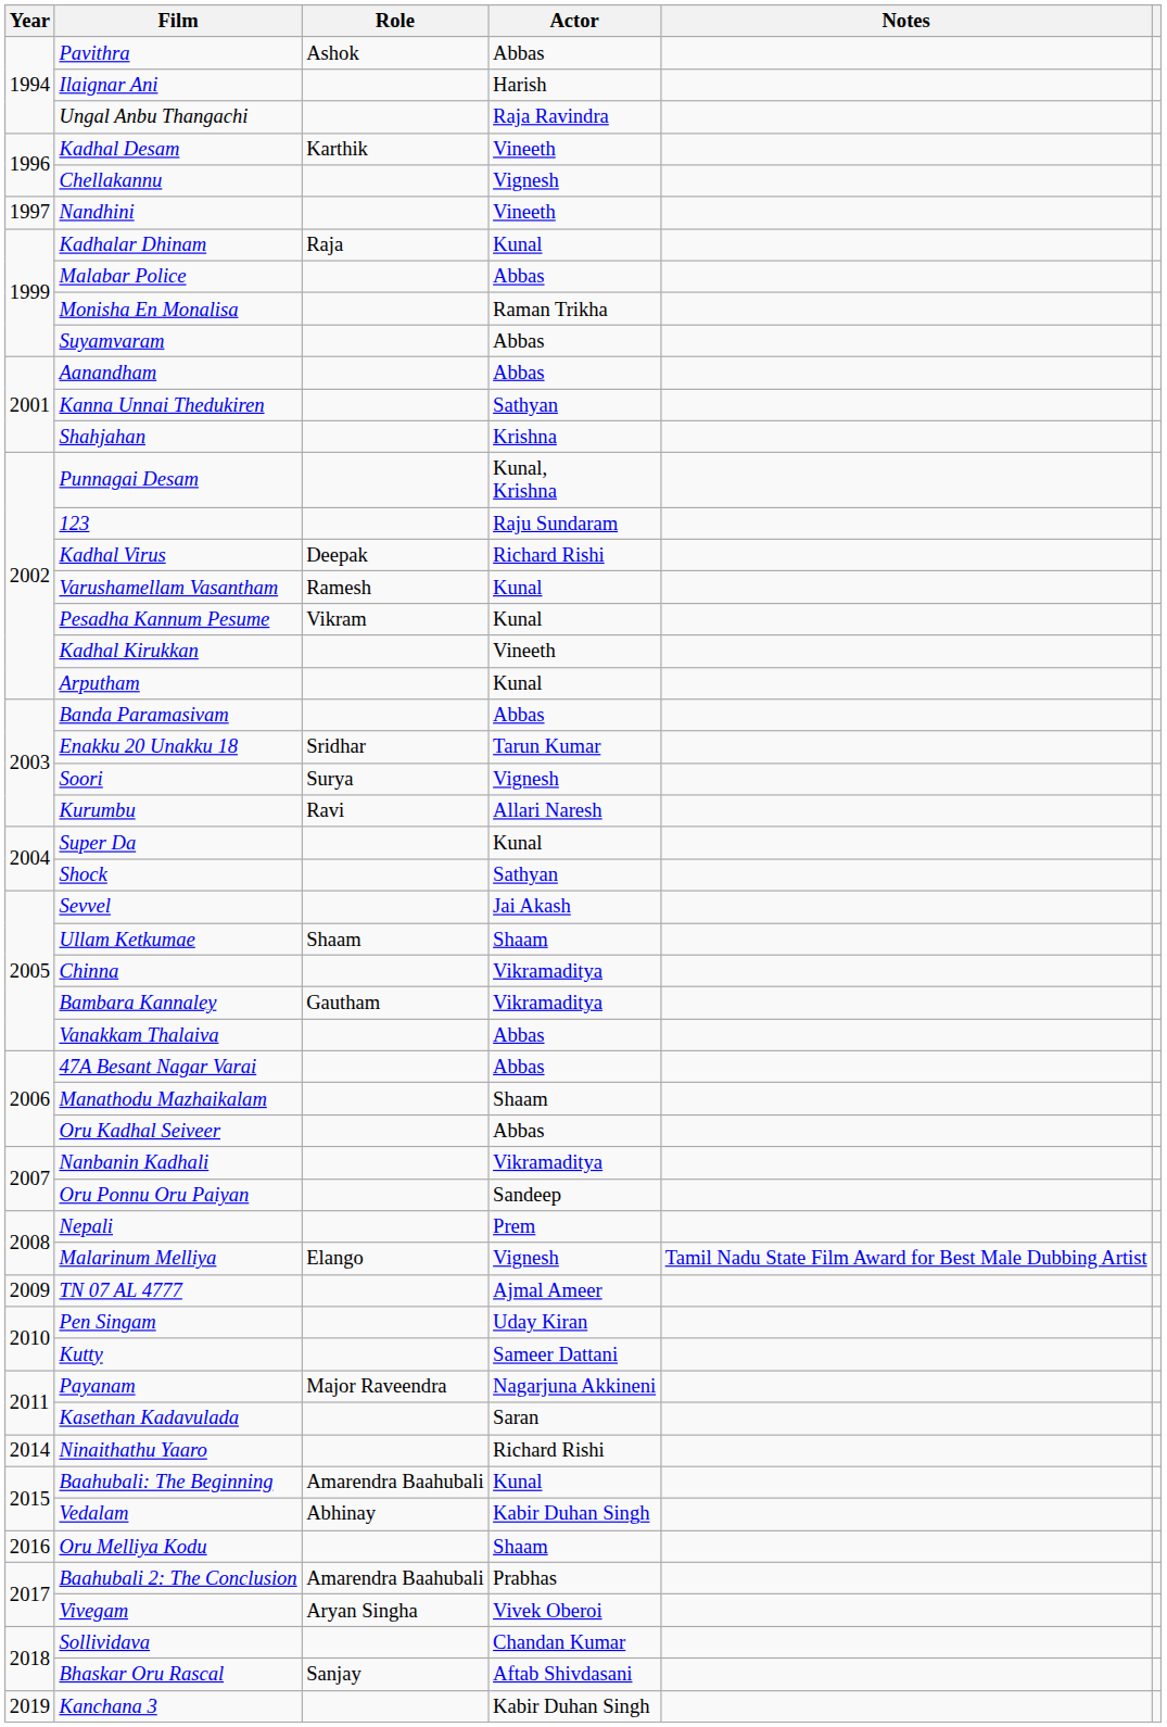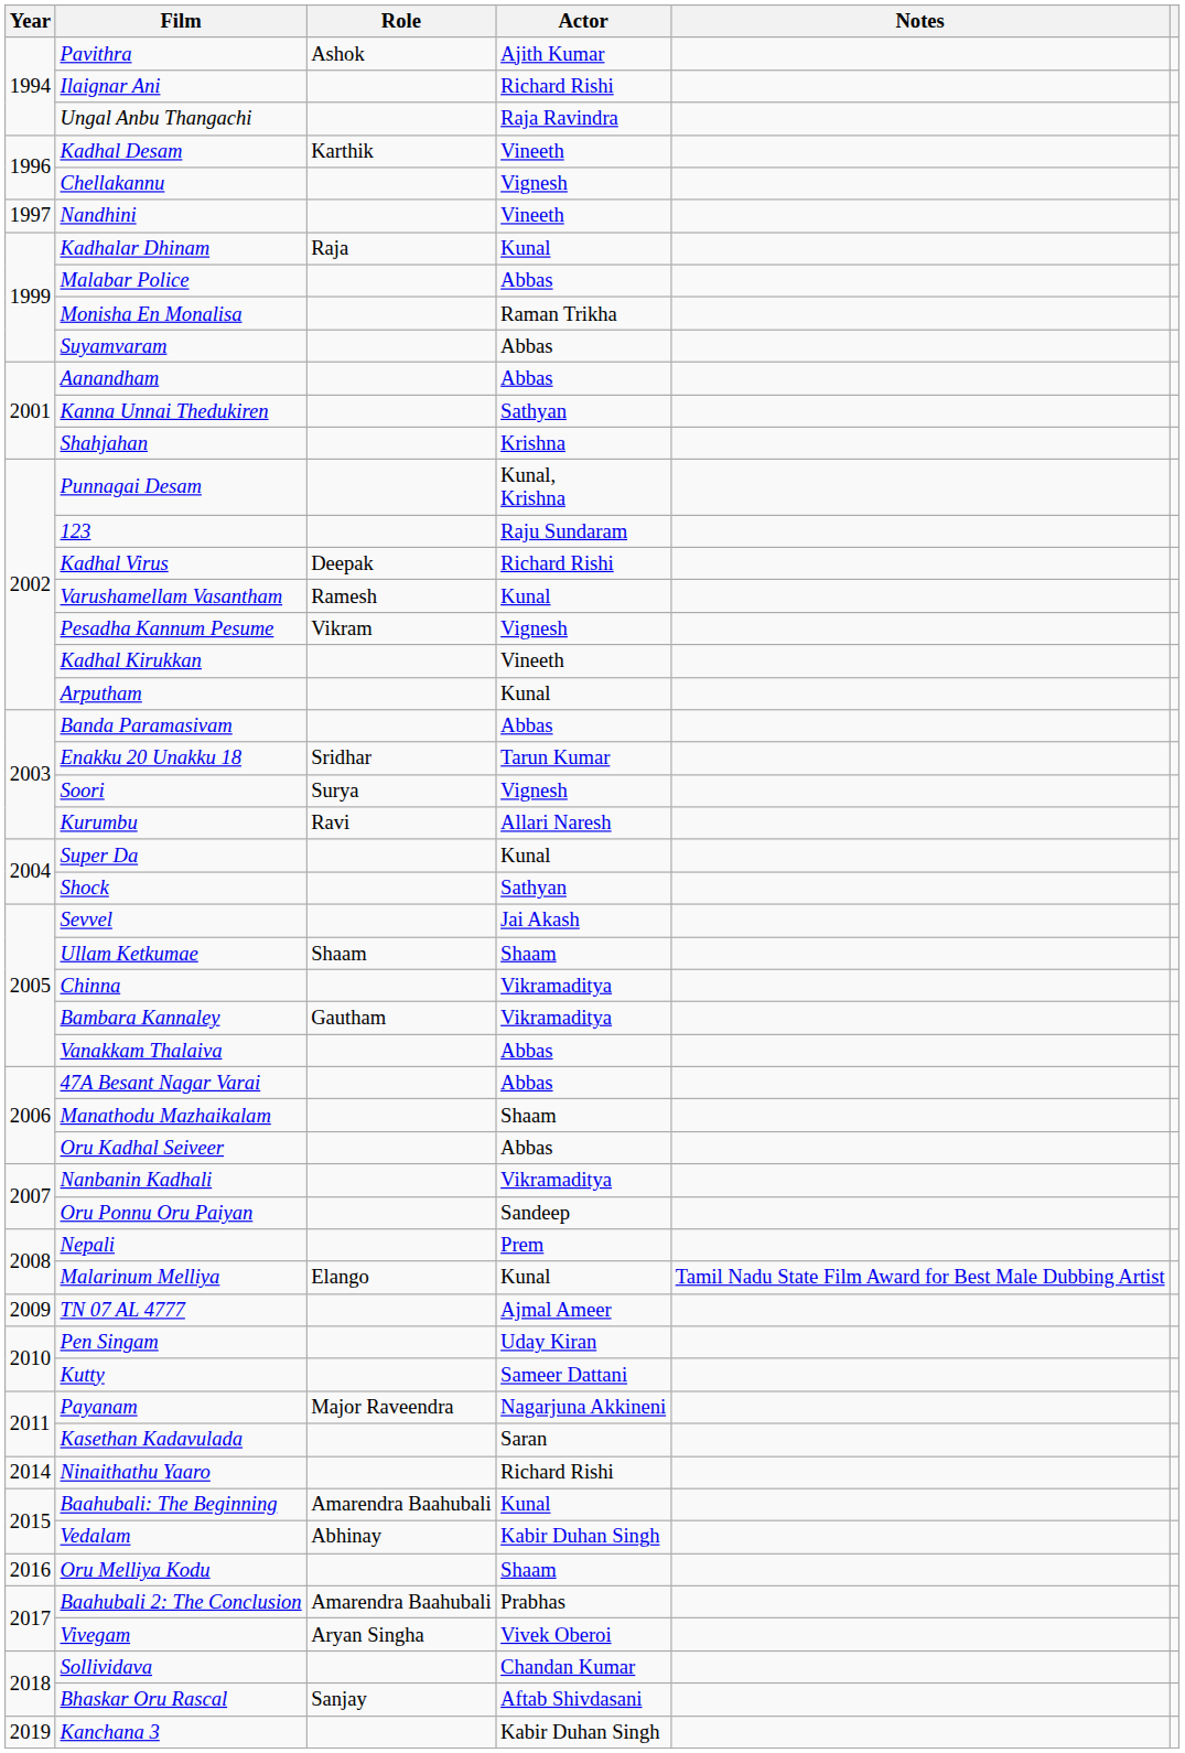 <table class="wikitable">
 <tr>
 <th>Year</th>
 <th>Film</th>
 <th>Role</th>
 <th>Actor</th>
 <th>Notes</th>
 <th class="unsortable"></th>
 </tr>
 <tr>
 <td rowspan="3">1994</td>
 <td><em><a href='#'>Pavithra</a></em></td>
 <td>Ashok</td>
-<td>Abbas</td>
+<td><a href='#'>Ajith Kumar</a></td>
 <td></td>
 <td></td>
 </tr>
 <tr>
 <td><em><a href='#'>Ilaignar Ani</a></em></td>
 <td></td>
-<td>Harish</td>
+<td><a href='#'>Richard Rishi</a></td>
 <td></td>
 <td></td>
 </tr>
 <tr>
 <td><em>Ungal Anbu Thangachi</em></td>
 <td></td>
 <td><a href='#'>Raja Ravindra</a></td>
 <td></td>
 <td></td>
 </tr>
 <tr>
 <td rowspan="2">1996</td>
 <td><em><a href='#'>Kadhal Desam</a></em></td>
 <td>Karthik</td>
 <td><a href='#'>Vineeth</a></td>
 <td></td>
 <td></td>
 </tr>
 <tr>
 <td><em><a href='#'>Chellakannu</a></em></td>
 <td></td>
 <td><a href='#'>Vignesh</a></td>
 <td></td>
 <td></td>
 </tr>
 <tr>
 <td>1997</td>
 <td><a href='#'><em>Nandhini</em></a></td>
 <td></td>
 <td><a href='#'>Vineeth</a></td>
 <td></td>
 <td></td>
 </tr>
 <tr>
 <td rowspan="4">1999</td>
 <td><em><a href='#'>Kadhalar Dhinam</a></em></td>
 <td>Raja</td>
 <td><a href='#'>Kunal</a></td>
 <td></td>
 <td></td>
 </tr>
 <tr>
 <td><em><a href='#'>Malabar Police</a></em></td>
 <td></td>
 <td><a href='#'>Abbas</a></td>
 <td></td>
 <td></td>
 </tr>
 <tr>
 <td><em><a href='#'>Monisha En Monalisa</a></em></td>
 <td></td>
 <td>Raman Trikha</td>
 <td></td>
 <td></td>
 </tr>
 <tr>
 <td><em><a href='#'>Suyamvaram</a></em></td>
 <td></td>
 <td>Abbas</td>
 <td></td>
 <td></td>
 </tr>
 <tr>
 <td rowspan="3">2001</td>
 <td><em><a href='#'>Aanandham</a></em></td>
 <td></td>
 <td><a href='#'>Abbas</a></td>
 <td></td>
 <td></td>
 </tr>
 <tr>
 <td><em><a href='#'>Kanna Unnai Thedukiren</a></em></td>
 <td></td>
 <td><a href='#'>Sathyan</a></td>
 <td></td>
 <td></td>
 </tr>
 <tr>
 <td><em><a href='#'>Shahjahan</a></em></td>
 <td></td>
 <td><a href='#'>Krishna</a></td>
 <td></td>
 <td></td>
 </tr>
 <tr>
 <td rowspan="7">2002</td>
 <td><em><a href='#'>Punnagai Desam</a></em></td>
 <td></td>
 <td>Kunal,<br><a href='#'>Krishna</a></td>
 <td></td>
 <td></td>
 </tr>
 <tr>
 <td><em><a href='#'>123</a></em></td>
 <td></td>
 <td><a href='#'>Raju Sundaram</a></td>
 <td></td>
 <td></td>
 </tr>
 <tr>
 <td><em><a href='#'>Kadhal Virus</a></em></td>
 <td>Deepak</td>
 <td><a href='#'>Richard Rishi</a></td>
 <td></td>
 <td></td>
 </tr>
 <tr>
 <td><em><a href='#'>Varushamellam Vasantham</a></em></td>
 <td>Ramesh</td>
 <td><a href='#'>Kunal</a></td>
 <td></td>
 <td></td>
 </tr>
 <tr>
 <td><em><a href='#'>Pesadha Kannum Pesume</a></em></td>
 <td>Vikram</td>
-<td>Kunal</td>
+<td><a href='#'>Vignesh</a></td>
 <td></td>
 <td></td>
 </tr>
 <tr>
 <td><em><a href='#'>Kadhal Kirukkan</a></em></td>
 <td></td>
 <td>Vineeth</td>
 <td></td>
 <td></td>
 </tr>
 <tr>
 <td><em><a href='#'>Arputham</a></em></td>
 <td></td>
 <td>Kunal</td>
 <td></td>
 <td></td>
 </tr>
 <tr>
 <td rowspan="4">2003</td>
 <td><em><a href='#'>Banda Paramasivam</a></em></td>
 <td></td>
 <td><a href='#'>Abbas</a></td>
 <td></td>
 <td></td>
 </tr>
 <tr>
 <td><em><a href='#'>Enakku 20 Unakku 18</a></em></td>
 <td>Sridhar</td>
 <td><a href='#'>Tarun Kumar</a></td>
 <td></td>
 <td></td>
 </tr>
 <tr>
 <td><a href='#'><em>Soori</em></a></td>
 <td>Surya</td>
 <td><a href='#'>Vignesh</a></td>
 <td></td>
 <td></td>
 </tr>
 <tr>
 <td><em><a href='#'>Kurumbu</a></em></td>
 <td>Ravi</td>
 <td><a href='#'>Allari Naresh</a></td>
 <td></td>
 <td></td>
 </tr>
 <tr>
 <td rowspan="2">2004</td>
 <td><em><a href='#'>Super Da</a></em></td>
 <td></td>
 <td>Kunal</td>
 <td></td>
 <td></td>
 </tr>
 <tr>
 <td><a href='#'><em>Shock</em></a></td>
 <td></td>
 <td><a href='#'>Sathyan</a></td>
 <td></td>
 <td></td>
 </tr>
 <tr>
 <td rowspan="5">2005</td>
 <td><em><a href='#'>Sevvel</a></em></td>
 <td></td>
 <td><a href='#'>Jai Akash</a></td>
 <td></td>
 <td></td>
 </tr>
 <tr>
 <td><em><a href='#'>Ullam Ketkumae</a></em></td>
 <td>Shaam</td>
 <td><a href='#'>Shaam</a></td>
 <td></td>
 <td></td>
 </tr>
 <tr>
 <td><a href='#'><em>Chinna</em></a></td>
 <td></td>
 <td><a href='#'>Vikramaditya</a></td>
 <td></td>
 <td></td>
 </tr>
 <tr>
 <td><em><a href='#'>Bambara Kannaley</a></em></td>
 <td>Gautham</td>
 <td><a href='#'>Vikramaditya</a></td>
 <td></td>
 <td></td>
 </tr>
 <tr>
 <td><em><a href='#'>Vanakkam Thalaiva</a></em></td>
 <td></td>
 <td><a href='#'>Abbas</a></td>
 <td></td>
 <td></td>
 </tr>
 <tr>
 <td rowspan="3">2006</td>
 <td><em><a href='#'>47A Besant Nagar Varai</a></em></td>
 <td></td>
 <td><a href='#'>Abbas</a></td>
 <td></td>
 <td></td>
 </tr>
 <tr>
 <td><em><a href='#'>Manathodu Mazhaikalam</a></em></td>
 <td></td>
 <td>Shaam</td>
 <td></td>
 <td></td>
 </tr>
 <tr>
 <td><em><a href='#'>Oru Kadhal Seiveer</a></em></td>
 <td></td>
 <td>Abbas</td>
 <td></td>
 <td></td>
 </tr>
 <tr>
 <td rowspan="2">2007</td>
 <td><em><a href='#'>Nanbanin Kadhali</a></em></td>
 <td></td>
 <td><a href='#'>Vikramaditya</a></td>
 <td></td>
 <td></td>
 </tr>
 <tr>
 <td><em><a href='#'>Oru Ponnu Oru Paiyan</a></em></td>
 <td></td>
 <td>Sandeep</td>
 <td></td>
 <td></td>
 </tr>
 <tr>
 <td rowspan="2">2008</td>
 <td><a href='#'><em>Nepali</em></a></td>
 <td></td>
 <td><a href='#'>Prem</a></td>
 <td></td>
 <td></td>
 </tr>
 <tr>
 <td><em><a href='#'>Malarinum Melliya</a></em></td>
 <td>Elango</td>
-<td><a href='#'>Vignesh</a></td>
+<td>Kunal</td>
 <td><a href='#'>Tamil Nadu State Film Award for Best Male Dubbing Artist</a></td>
 <td></td>
 </tr>
 <tr>
 <td>2009</td>
 <td><em><a href='#'>TN 07 AL 4777</a></em></td>
 <td></td>
 <td><a href='#'>Ajmal Ameer</a></td>
 <td></td>
 <td></td>
 </tr>
 <tr>
 <td rowspan="2">2010</td>
 <td><em><a href='#'>Pen Singam</a></em></td>
 <td></td>
 <td><a href='#'>Uday Kiran</a></td>
 <td></td>
 <td></td>
 </tr>
 <tr>
 <td><a href='#'><em>Kutty</em></a></td>
 <td></td>
 <td><a href='#'>Sameer Dattani</a></td>
 <td></td>
 <td></td>
 </tr>
 <tr>
 <td rowspan="2">2011</td>
 <td><em><a href='#'>Payanam</a></em></td>
 <td>Major Raveendra</td>
 <td><a href='#'>Nagarjuna Akkineni</a></td>
 <td></td>
 <td></td>
 </tr>
 <tr>
 <td><em><a href='#'>Kasethan Kadavulada</a></em></td>
 <td></td>
 <td>Saran</td>
 <td></td>
 <td></td>
 </tr>
 <tr>
 <td>2014</td>
 <td><em><a href='#'>Ninaithathu Yaaro</a></em></td>
 <td></td>
 <td>Richard Rishi</td>
 <td></td>
 <td></td>
 </tr>
 <tr>
 <td rowspan="2">2015</td>
 <td><em><a href='#'>Baahubali: The Beginning</a></em></td>
 <td>Amarendra Baahubali</td>
 <td><a href='#'>Kunal</a></td>
 <td></td>
 <td></td>
 </tr>
 <tr>
 <td><em><a href='#'>Vedalam</a></em></td>
 <td>Abhinay</td>
 <td><a href='#'>Kabir Duhan Singh</a></td>
 <td></td>
 <td></td>
 </tr>
 <tr>
 <td>2016</td>
 <td><em><a href='#'>Oru Melliya Kodu</a></em></td>
 <td></td>
 <td><a href='#'>Shaam</a></td>
 <td></td>
 <td></td>
 </tr>
 <tr>
 <td rowspan="2">2017</td>
 <td><em><a href='#'>Baahubali 2: The Conclusion</a></em></td>
 <td>Amarendra Baahubali</td>
 <td>Prabhas</td>
 <td></td>
 <td></td>
 </tr>
 <tr>
 <td><em><a href='#'>Vivegam</a></em></td>
 <td>Aryan Singha</td>
 <td><a href='#'>Vivek Oberoi</a></td>
 <td></td>
 <td></td>
 </tr>
 <tr>
 <td rowspan="2">2018</td>
 <td><em><a href='#'>Sollividava</a></em></td>
 <td></td>
 <td><a href='#'>Chandan Kumar</a></td>
 <td></td>
 <td></td>
 </tr>
 <tr>
 <td><em><a href='#'>Bhaskar Oru Rascal</a></em></td>
 <td>Sanjay</td>
 <td><a href='#'>Aftab Shivdasani</a></td>
 <td></td>
 <td></td>
 </tr>
 <tr>
 <td>2019</td>
 <td><em><a href='#'>Kanchana 3</a></em></td>
 <td></td>
 <td>Kabir Duhan Singh</td>
 <td></td>
 <td></td>
 </tr>
 <tr>
 </tr>
 </table>
